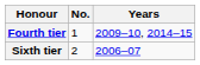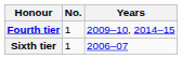 <table class="wikitable plainrowheaders">
 <tr>
 <th scope=col>Honour</th>
 <th scope=col>No.</th>
 <th scope=col>Years</th>
 </tr>
 <tr>
 <th scope=row><a href='#'>Fourth tier</a></th>
 <td>1</td>
 <td><a href='#'>2009–10</a>, <a href='#'>2014–15</a></td>
 </tr>
 <tr>
 <th scope=row>Sixth tier</th>
-<td>2</td>
+<td>1</td>
 <td><a href='#'>2006–07</a></td>
 </tr>
 </table>
